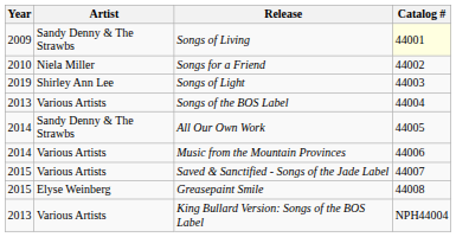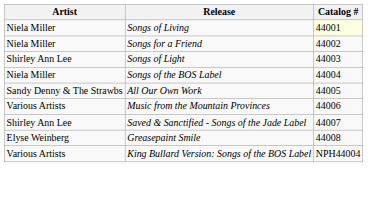 <table class="wikitable sortable">
 <tr>
-<th>Year</th>
 <th>Artist</th>
 <th>Release</th>
 <th>Catalog #</th>
 </tr>
 <tr>
-<td>2009</td>
-<td>Sandy Denny & The Strawbs</td>
+<td>Niela Miller</td>
 <td><em>Songs of Living</em></td>
 <td style="background: lightyellow;">44001</td>
 </tr>
 <tr>
-<td>2010</td>
 <td>Niela Miller</td>
 <td><em>Songs for a Friend</em></td>
 <td>44002</td>
 </tr>
 <tr>
-<td>2019</td>
 <td>Shirley Ann Lee</td>
 <td><em>Songs of Light</em></td>
 <td>44003</td>
 </tr>
 <tr>
-<td>2013</td>
-<td>Various Artists</td>
+<td>Niela Miller</td>
 <td><em>Songs of the BOS Label</em></td>
 <td>44004</td>
 </tr>
 <tr>
-<td>2014</td>
 <td>Sandy Denny & The Strawbs</td>
 <td><em>All Our Own Work</em></td>
 <td>44005</td>
 </tr>
 <tr>
-<td>2014</td>
 <td>Various Artists</td>
 <td><em>Music from the Mountain Provinces</em></td>
 <td>44006</td>
 </tr>
 <tr>
-<td>2015</td>
-<td>Various Artists</td>
+<td>Shirley Ann Lee</td>
 <td><em>Saved & Sanctified - Songs of the Jade Label</em></td>
 <td>44007</td>
 </tr>
 <tr>
-<td>2015</td>
 <td>Elyse Weinberg</td>
 <td><em>Greasepaint Smile</em></td>
 <td>44008</td>
 </tr>
 <tr>
-<td>2013</td>
 <td>Various Artists</td>
 <td><em>King Bullard Version: Songs of the BOS Label</em></td>
 <td>NPH44004</td>
 </tr>
 </table>
